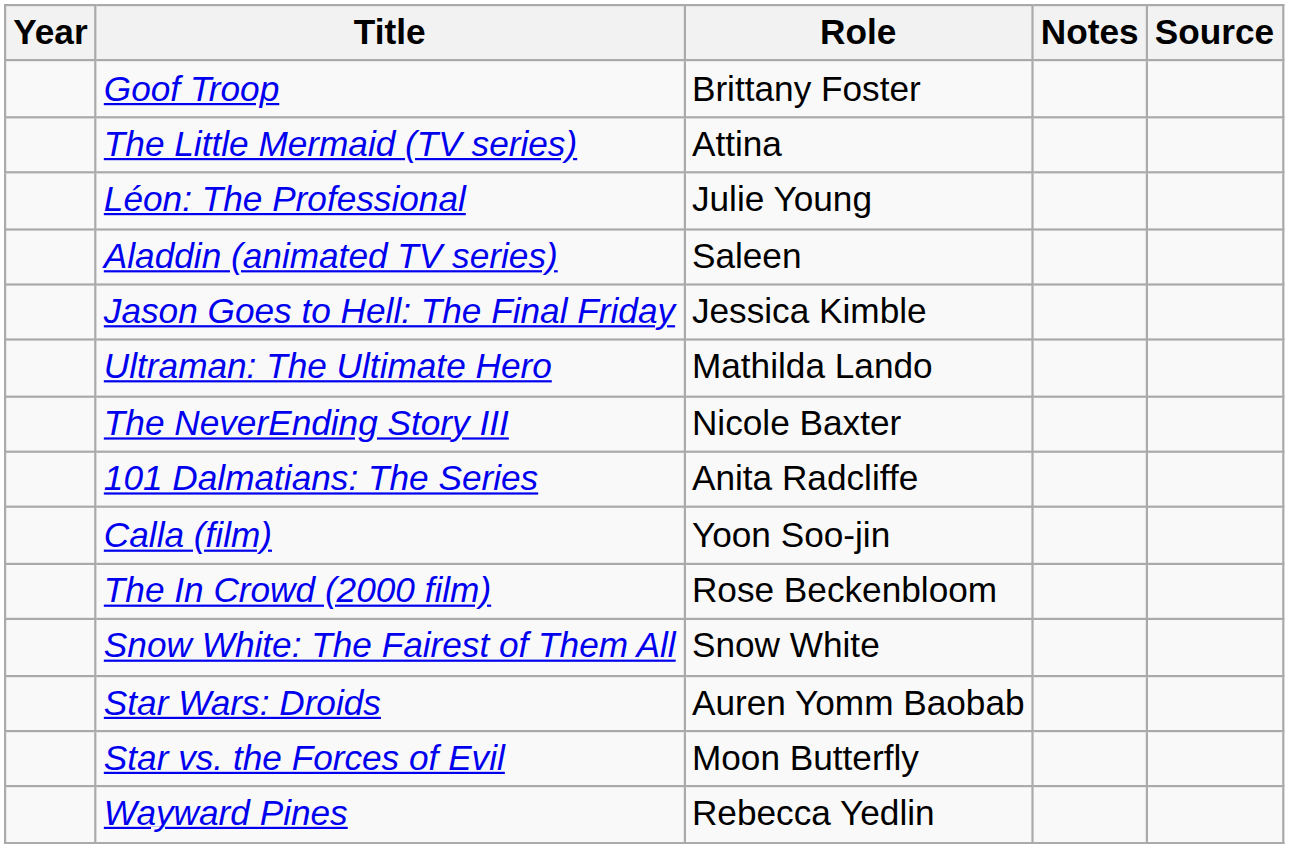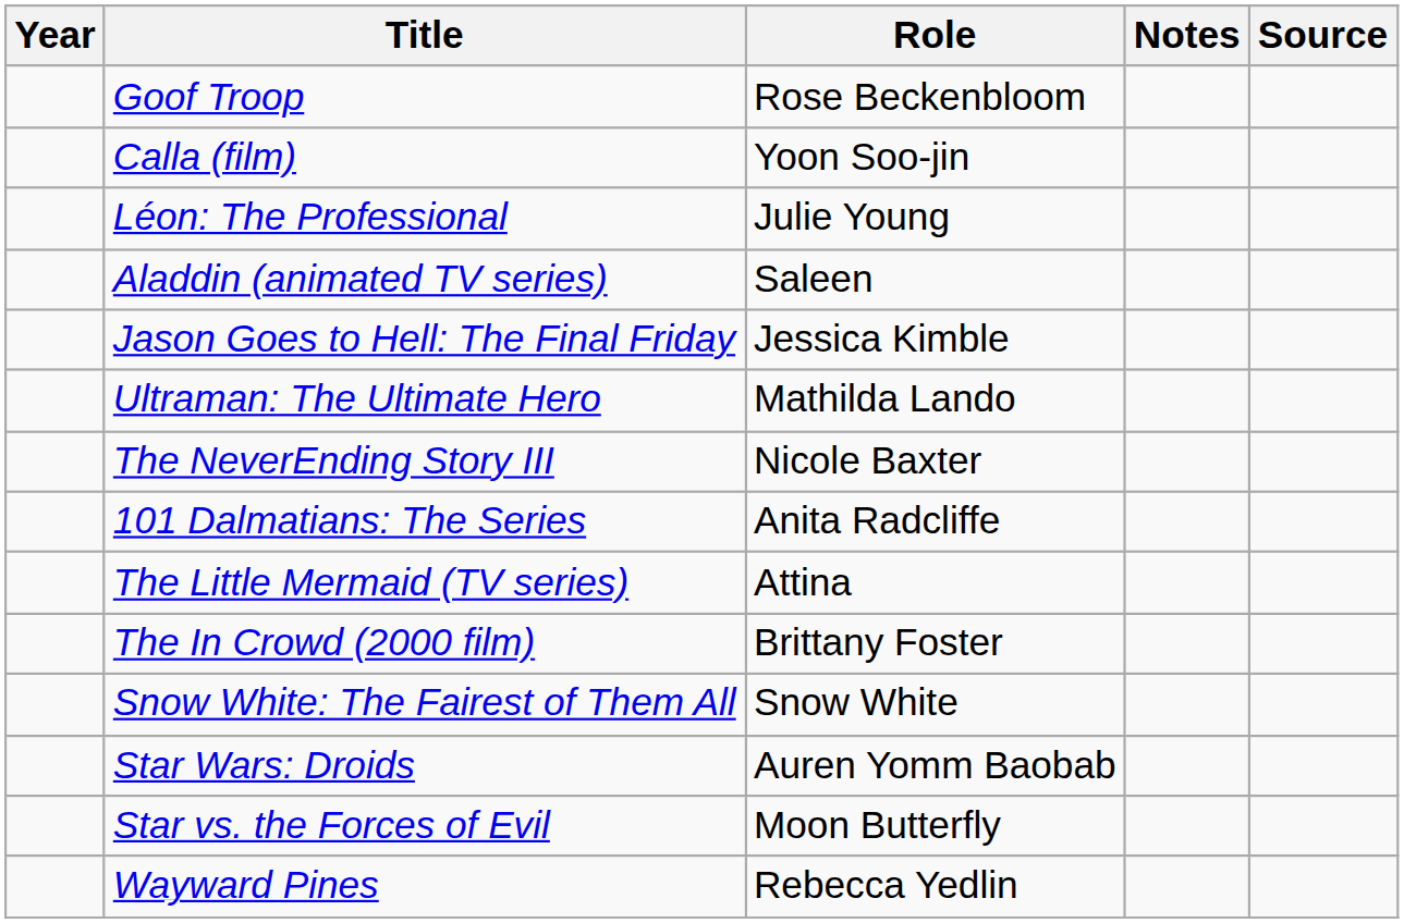 <table class="wikitable sortable plainrowheaders">
 <tr>
 <th>Year</th>
 <th>Title</th>
 <th>Role</th>
 <th class="unsortable">Notes</th>
 <th class="unsortable">Source</th>
 </tr>
 <tr>
 <td></td>
 <td><em><a href='#'>Goof Troop</a></em></td>
-<td>Brittany Foster</td>
+<td>Rose Beckenbloom</td>
 <td></td>
 <td></td>
 </tr>
 <tr>
 <td></td>
-<td><em><a href='#'>The Little Mermaid (TV series)</a></em></td>
-<td>Attina</td>
+<td><em><a href='#'>Calla (film)</a></em></td>
+<td>Yoon Soo-jin</td>
 <td></td>
 <td></td>
 </tr>
 <tr>
 <td></td>
 <td><em><a href='#'>Léon: The Professional</a></em></td>
 <td>Julie Young</td>
 <td></td>
 <td></td>
 </tr>
 <tr>
 <td></td>
 <td><em><a href='#'>Aladdin (animated TV series)</a></em></td>
 <td>Saleen</td>
 <td></td>
 <td></td>
 </tr>
 <tr>
 <td></td>
 <td><em><a href='#'>Jason Goes to Hell: The Final Friday</a></em></td>
 <td>Jessica Kimble</td>
 <td></td>
 <td></td>
 </tr>
 <tr>
 <td></td>
 <td><em><a href='#'>Ultraman: The Ultimate Hero</a></em></td>
 <td>Mathilda Lando</td>
 <td></td>
 <td></td>
 </tr>
 <tr>
 <td></td>
 <td><em><a href='#'>The NeverEnding Story III</a></em></td>
 <td>Nicole Baxter</td>
 <td></td>
 <td></td>
 </tr>
 <tr>
 <td></td>
 <td><em><a href='#'>101 Dalmatians: The Series</a></em></td>
 <td>Anita Radcliffe</td>
 <td></td>
 <td></td>
 </tr>
 <tr>
 <td></td>
-<td><em><a href='#'>Calla (film)</a></em></td>
-<td>Yoon Soo-jin</td>
+<td><em><a href='#'>The Little Mermaid (TV series)</a></em></td>
+<td>Attina</td>
 <td></td>
 <td></td>
 </tr>
 <tr>
 <td></td>
 <td><em><a href='#'>The In Crowd (2000 film)</a></em></td>
-<td>Rose Beckenbloom</td>
+<td>Brittany Foster</td>
 <td></td>
 <td></td>
 </tr>
 <tr>
 <td></td>
 <td><em><a href='#'>Snow White: The Fairest of Them All</a></em></td>
 <td>Snow White</td>
 <td></td>
 <td></td>
 </tr>
 <tr>
 <td></td>
 <td><em><a href='#'>Star Wars: Droids</a></em></td>
 <td>Auren Yomm Baobab</td>
 <td></td>
 <td></td>
 </tr>
 <tr>
 <td></td>
 <td><em><a href='#'>Star vs. the Forces of Evil</a></em></td>
 <td>Moon Butterfly</td>
 <td></td>
 <td></td>
 </tr>
 <tr>
 <td></td>
 <td><em><a href='#'>Wayward Pines</a></em></td>
 <td>Rebecca Yedlin</td>
 <td></td>
 <td></td>
 </tr>
 <tr>
 </tr>
 </table>
